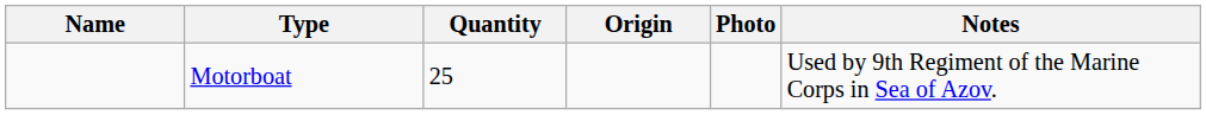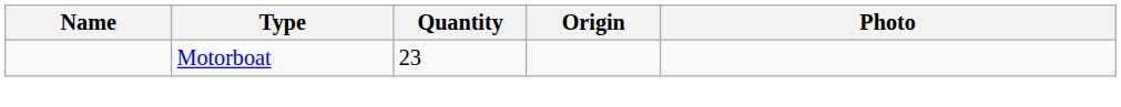 <table class="wikitable" style="width:90%;">
 <tr>
 <th style="width:15%;">Name</th>
 <th style="width:20%;">Type</th>
 <th style="width:12%;">Quantity</th>
 <th style="width:12%;">Origin</th>
 <th>Photo</th>
-<th>Notes</th>
 </tr>
 <tr>
 <td></td>
 <td><a href='#'>Motorboat</a></td>
-<td>25</td>
+<td>23</td>
 <td></td>
 <td></td>
-<td>Used by 9th Regiment of the Marine Corps in <a href='#'>Sea of Azov</a>.</td>
 </tr>
 </table>
